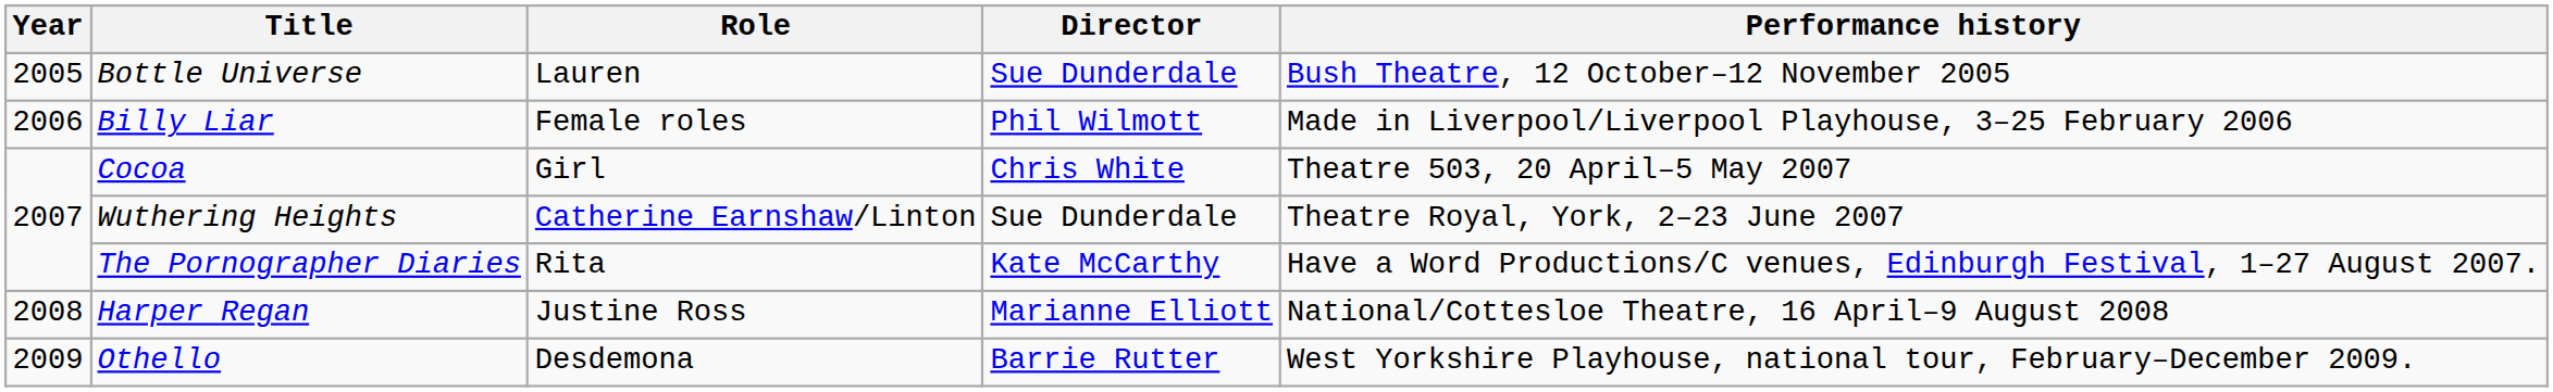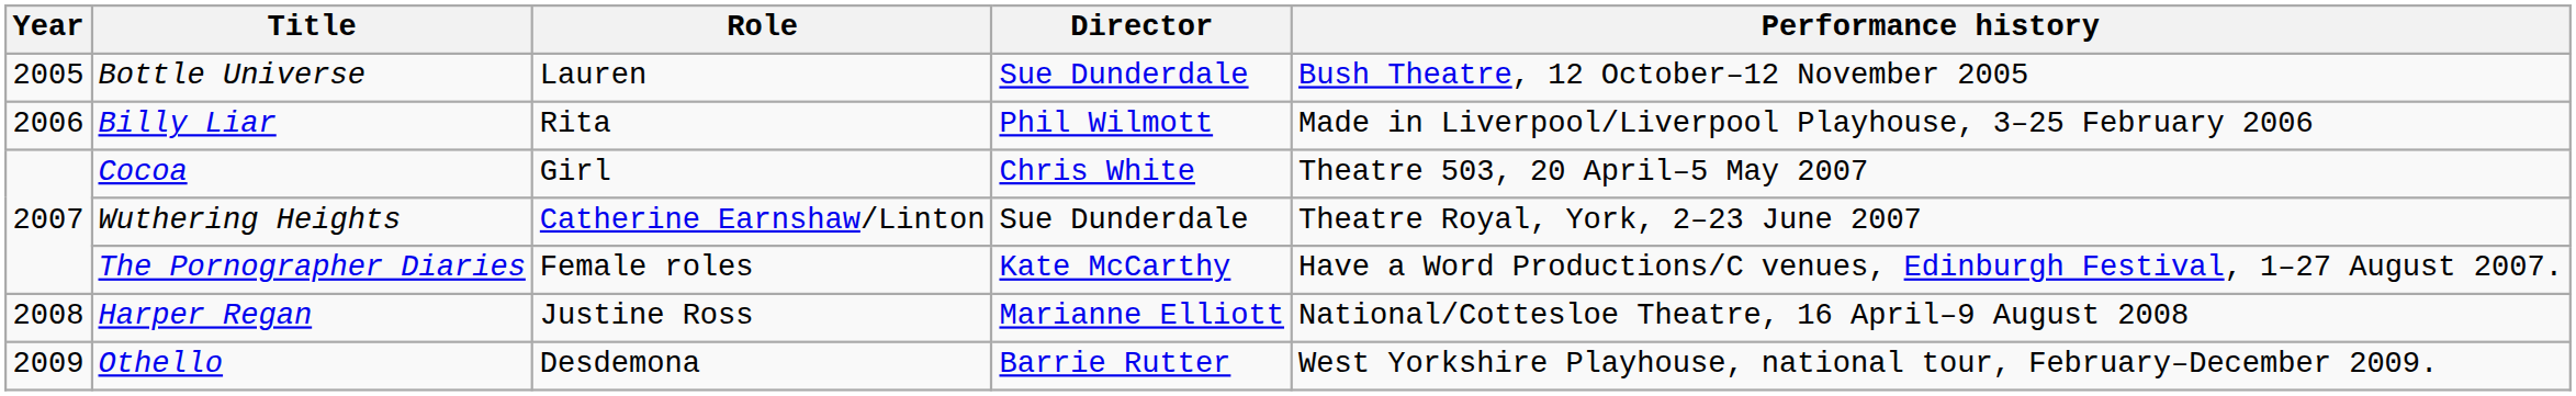 <table class="wikitable" style="font-size: 95%">
 <tr>
 <th>Year</th>
 <th>Title</th>
 <th>Role</th>
 <th>Director</th>
 <th>Performance history</th>
 </tr>
 <tr>
 <td>2005</td>
 <td><em>Bottle Universe</em></td>
 <td>Lauren</td>
 <td><a href='#'>Sue Dunderdale</a></td>
 <td><a href='#'>Bush Theatre</a>, 12 October–12 November 2005</td>
 </tr>
 <tr>
 <td>2006</td>
 <td><em><a href='#'>Billy Liar</a></em></td>
-<td>Female roles</td>
+<td>Rita</td>
 <td><a href='#'>Phil Wilmott</a></td>
 <td>Made in Liverpool/Liverpool Playhouse, 3–25 February 2006</td>
 </tr>
 <tr>
 <td rowspan="3">2007</td>
 <td><em><a href='#'>Cocoa</a></em></td>
 <td>Girl</td>
 <td><a href='#'>Chris White</a></td>
 <td>Theatre 503, 20 April–5 May 2007</td>
 </tr>
 <tr>
 <td><em>Wuthering Heights</em></td>
 <td><a href='#'>Catherine Earnshaw</a>/Linton</td>
 <td>Sue Dunderdale</td>
 <td>Theatre Royal, York, 2–23 June 2007</td>
 </tr>
 <tr>
 <td><em><a href='#'>The Pornographer Diaries</a></em></td>
-<td>Rita</td>
+<td>Female roles</td>
 <td><a href='#'>Kate McCarthy</a></td>
 <td>Have a Word Productions/C venues, <a href='#'>Edinburgh Festival</a>, 1–27 August 2007.</td>
 </tr>
 <tr>
 <td>2008</td>
 <td><em><a href='#'>Harper Regan</a></em></td>
 <td>Justine Ross</td>
 <td><a href='#'>Marianne Elliott</a></td>
 <td>National/Cottesloe Theatre, 16 April–9 August 2008</td>
 </tr>
 <tr>
 <td>2009</td>
 <td><em><a href='#'>Othello</a></em></td>
 <td>Desdemona</td>
 <td><a href='#'>Barrie Rutter</a></td>
 <td>West Yorkshire Playhouse, national tour, February–December 2009.</td>
 </tr>
 </table>
